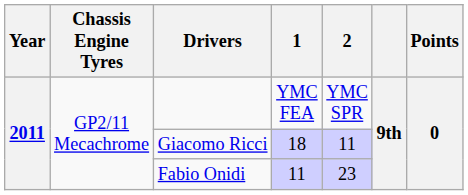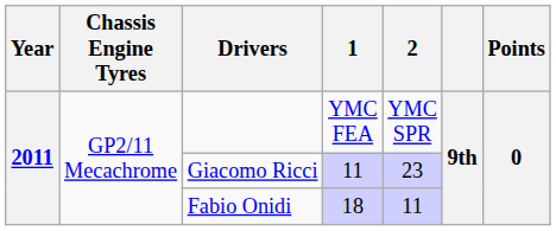 <table class="wikitable" style="text-align:center; font-size:85%;">
 <tr>
 <th>Year</th>
 <th>Chassis<br>Engine<br>Tyres</th>
 <th>Drivers</th>
 <th>1</th>
 <th>2</th>
 <th></th>
 <th>Points</th>
 </tr>
 <tr>
 <th rowspan=3><a href='#'>2011</a></th>
 <td rowspan=3><a href='#'>GP2/11</a><br><a href='#'>Mecachrome</a><br></td>
 <td></td>
 <td><a href='#'>YMC<br>FEA</a></td>
 <td><a href='#'>YMC<br>SPR</a></td>
 <th rowspan=3>9th</th>
 <th rowspan=3>0</th>
 </tr>
 <tr>
 <td align=left> <a href='#'>Giacomo Ricci</a></td>
+<td bgcolor="#CFCFFF">11</td>
+<td bgcolor="#CFCFFF">23</td>
+</tr>
+<tr>
+<td align=left> <a href='#'>Fabio Onidi</a></td>
 <td bgcolor="#CFCFFF">18</td>
 <td bgcolor="#CFCFFF">11</td>
 </tr>
-<tr>
-<td align=left> <a href='#'>Fabio Onidi</a></td>
-<td bgcolor="#CFCFFF">11</td>
-<td bgcolor="#CFCFFF">23</td>
-</tr>
 </table>
